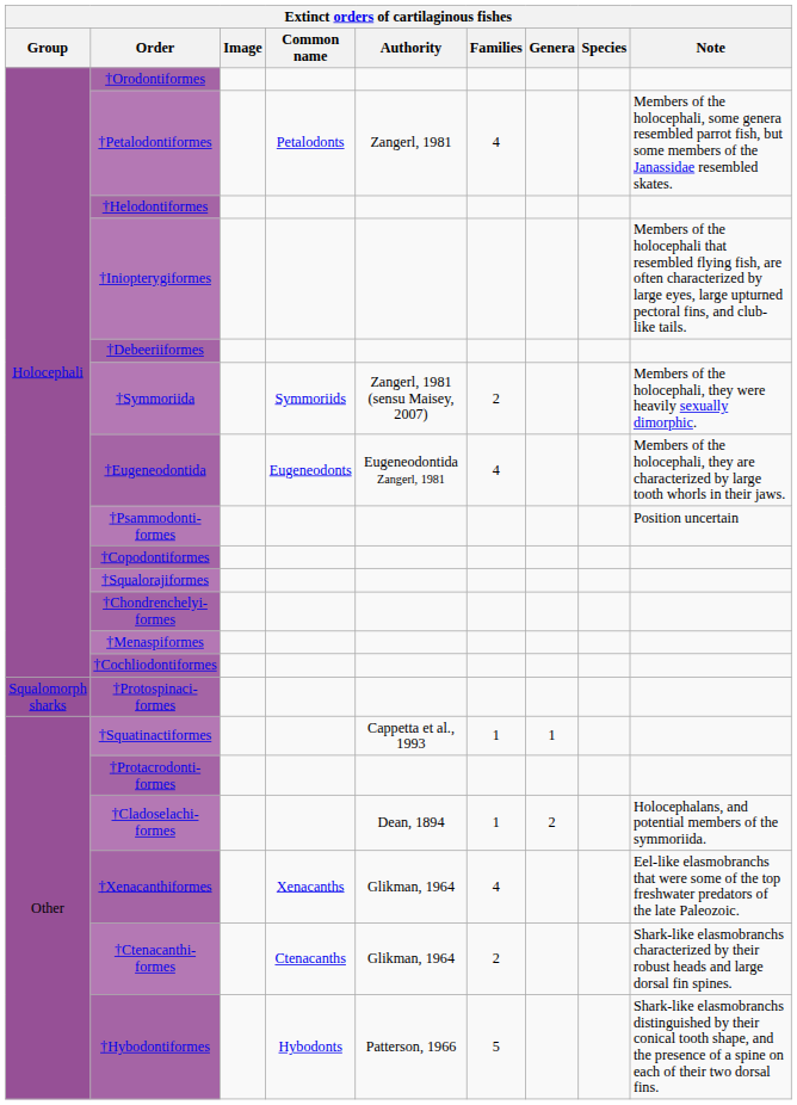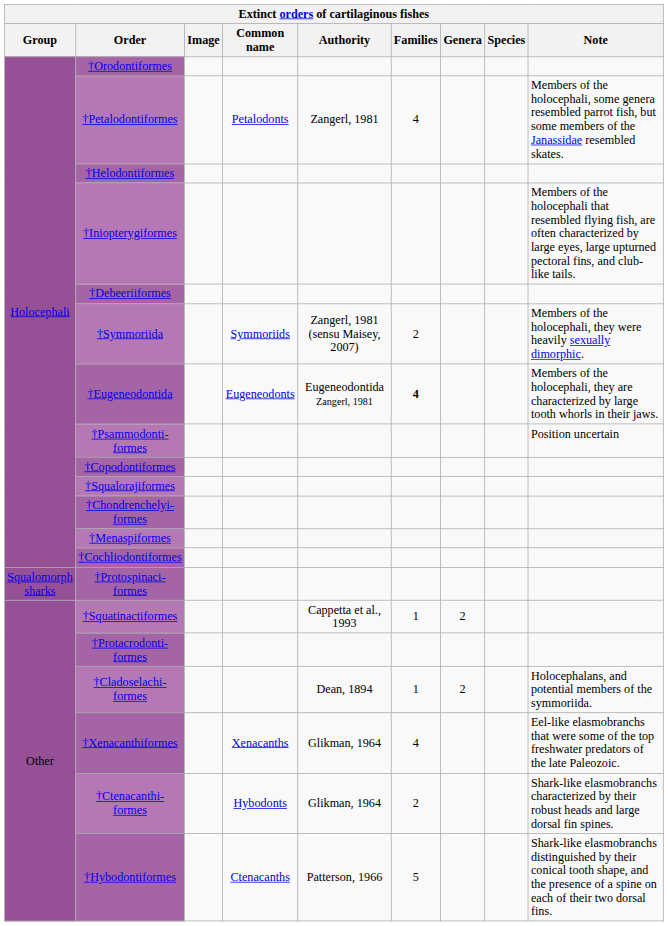 <table class="wikitable">
 <tr>
 <th colspan=10>Extinct <a href='#'>orders</a> of cartilaginous fishes</th>
 </tr>
 <tr>
 <th>Group</th>
 <th>Order</th>
 <th>Image</th>
 <th>Common name</th>
 <th>Authority</th>
 <th>Families</th>
 <th>Genera</th>
 <th>Species</th>
 <th>Note</th>
 </tr>
 <tr>
 <td align=center style="background:rgb(150,80,150)" rowspan=13><a href='#'><span>Holocephali</span></a></td>
 <td align=center style="background:rgb(165,100,165)"><a href='#'><span>†Orodontiformes</span></a></td>
 <td></td>
 <td align=center></td>
 <td align=center><small></small></td>
 <td align=center></td>
 <td align=center></td>
 <td align=center></td>
 <td valign=top></td>
 </tr>
 <tr>
 <td align=center style="background:rgb(180,120,180)"><a href='#'><span>†Petalodontiformes</span></a></td>
 <td></td>
 <td align=center><a href='#'>Petalodonts</a></td>
 <td align=center><small></small>Zangerl, 1981</td>
 <td align=center>4</td>
 <td align=center></td>
 <td align=center></td>
 <td valign=top>Members of the holocephali, some genera resembled parrot fish, but some members of the <a href='#'>Janassidae</a> resembled skates.</td>
 </tr>
 <tr>
 <td align=center style="background:rgb(165,100,165)"><a href='#'><span>†Helodontiformes</span></a></td>
 <td></td>
 <td align=center></td>
 <td align=center><small></small></td>
 <td align=center></td>
 <td align=center></td>
 <td align=center></td>
 <td valign=top></td>
 </tr>
 <tr>
 <td align=center style="background:rgb(180,120,180)"><a href='#'><span>†Iniopterygiformes</span></a></td>
 <td></td>
 <td align=center></td>
 <td align=center><small></small></td>
 <td align=center></td>
 <td align=center></td>
 <td align=center></td>
 <td valign=top>Members of the holocephali that resembled flying fish, are often characterized by large eyes, large upturned pectoral fins, and club-like tails.</td>
 </tr>
 <tr>
 <td align=center style="background:rgb(165,100,165)"><a href='#'><span>†Debeeriiformes</span></a></td>
 <td></td>
 <td align=center></td>
 <td align=center><small></small></td>
 <td align=center></td>
 <td align=center></td>
 <td align=center></td>
 <td valign=top></td>
 </tr>
 <tr>
 <td align=center style="background:rgb(180,120,180)"><a href='#'><span>†Symmoriida</span></a></td>
 <td></td>
 <td align=center><a href='#'>Symmoriids</a></td>
 <td align=center><small></small>Zangerl, 1981 (sensu Maisey, 2007)</td>
 <td align=center>2</td>
 <td align=center></td>
 <td align=center></td>
 <td valign=top>Members of the holocephali, they were heavily <a href='#'>sexually dimorphic</a>.</td>
 </tr>
 <tr>
 <td align=center style="background:rgb(165,100,165)"><a href='#'><span>†Eugeneodontida</span></a></td>
 <td></td>
 <td align=center><a href='#'>Eugeneodonts</a></td>
 <td align=center><small></small>Eugeneodontida<br><small></small><small>Zangerl, 1981</small></td>
-<td align=center>4</td>
+<td align=center><strong>4</strong></td>
 <td align=center></td>
 <td align=center></td>
 <td valign=top>Members of the holocephali, they are characterized by large tooth whorls in their jaws.</td>
 </tr>
 <tr>
 <td align=center style="background:rgb(180,120,180)"><a href='#'><span>†Psammodonti-<br>formes</span></a></td>
 <td></td>
 <td align=center></td>
 <td align=center><small></small></td>
 <td align=center></td>
 <td align=center></td>
 <td align=center></td>
 <td valign=top>Position uncertain</td>
 </tr>
 <tr>
 <td align=center style="background:rgb(165,100,165)"><a href='#'><span>†Copodontiformes</span></a></td>
 <td></td>
 <td align=center></td>
 <td align=center><small></small></td>
 <td align=center></td>
 <td align=center></td>
 <td align=center></td>
 <td valign=top></td>
 </tr>
 <tr>
 <td align=center style="background:rgb(180,120,180)"><a href='#'><span>†Squalorajiformes</span></a></td>
 <td></td>
 <td align=center></td>
 <td align=center><small></small></td>
 <td align=center></td>
 <td align=center></td>
 <td align=center></td>
 <td valign=top></td>
 </tr>
 <tr>
 <td align=center style="background:rgb(165,100,165)"><a href='#'><span>†Chondrenchelyi-<br>formes</span></a></td>
 <td></td>
 <td align=center></td>
 <td align=center><small></small></td>
 <td align=center></td>
 <td align=center></td>
 <td align=center></td>
 <td valign=top></td>
 </tr>
 <tr>
 <td align=center style="background:rgb(180,120,180)"><a href='#'><span>†Menaspiformes</span></a></td>
 <td></td>
 <td align=center></td>
 <td align=center><small></small></td>
 <td align=center></td>
 <td align=center></td>
 <td align=center></td>
 <td valign=top></td>
 </tr>
 <tr>
 <td align=center style="background:rgb(165,100,165)"><a href='#'><span>†Cochliodontiformes</span></a></td>
 <td></td>
 <td align=center></td>
 <td align=center><small></small></td>
 <td align=center></td>
 <td align=center></td>
 <td align=center></td>
 <td valign=top></td>
 </tr>
 <tr>
 <td align=center style="background:rgb(150,80,150)" rowspan=1><a href='#'><span>Squalomorph<br>sharks</span></a></td>
 <td align=center style="background:rgb(165,100,165)"><a href='#'><span>†Protospinaci-<br>formes</span></a></td>
 <td></td>
 <td align=center></td>
 <td align=center><small></small></td>
 <td align=center></td>
 <td align=center></td>
 <td align=center></td>
 <td valign=top></td>
 </tr>
 <tr>
 <td align=center style="background:rgb(150,80,150)" rowspan=6><span>Other</span></td>
 <td align=center style="background:rgb(180,120,180)"><a href='#'><span>†Squatinactiformes</span></a></td>
 <td></td>
 <td align=center></td>
 <td align=center><small></small>Cappetta et al., 1993</td>
 <td align=center>1</td>
-<td align=center>1</td>
+<td align=center>2</td>
 <td align=center></td>
 <td valign=top></td>
 </tr>
 <tr>
 <td align=center style="background:rgb(165,100,165)"><a href='#'><span>†Protacrodonti-<br>formes</span></a></td>
 <td></td>
 <td align=center></td>
 <td align=center><small></small></td>
 <td align=center></td>
 <td align=center></td>
 <td align=center></td>
 <td valign=top></td>
 </tr>
 <tr>
 <td align=center style="background:rgb(180,120,180)"><a href='#'><span>†Cladoselachi-<br>formes</span></a></td>
 <td></td>
 <td align=center></td>
 <td align=center><small></small>Dean, 1894</td>
 <td align=center>1</td>
 <td align=center>2</td>
 <td align=center></td>
 <td valign=top>Holocephalans, and potential members of the symmoriida.</td>
 </tr>
 <tr>
 <td align=center style="background:rgb(165,100,165)"><a href='#'><span>†Xenacanthiformes</span></a></td>
 <td></td>
 <td align=center><a href='#'>Xenacanths</a></td>
 <td align=center><small></small>Glikman, 1964</td>
 <td align=center>4</td>
 <td align=center></td>
 <td align=center></td>
 <td valign=top>Eel-like elasmobranchs that were some of the top freshwater predators of the late Paleozoic.</td>
 </tr>
 <tr>
 <td align=center style="background:rgb(180,120,180)"><a href='#'><span>†Ctenacanthi-<br>formes</span></a></td>
 <td></td>
-<td align=center><a href='#'>Ctenacanths</a></td>
+<td align=center><a href='#'>Hybodonts</a></td>
 <td align=center><small></small>Glikman, 1964</td>
 <td align=center>2</td>
 <td align=center></td>
 <td align=center></td>
 <td valign=top>Shark-like elasmobranchs characterized by their robust heads and large dorsal fin spines.</td>
 </tr>
 <tr>
 <td align=center style="background:rgb(165,100,165)"><a href='#'><span>†Hybodontiformes</span></a></td>
 <td></td>
-<td align=center><a href='#'>Hybodonts</a></td>
+<td align=center><a href='#'>Ctenacanths</a></td>
 <td align=center><small></small>Patterson, 1966</td>
 <td align=center>5</td>
 <td align=center></td>
 <td align=center></td>
 <td valign=top>Shark-like elasmobranchs   distinguished by their conical tooth shape, and the presence of a spine on each of their two dorsal fins.</td>
 </tr>
 </table>
